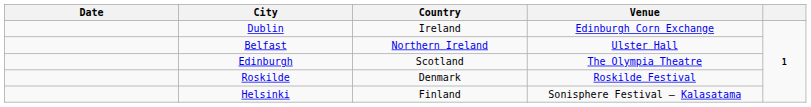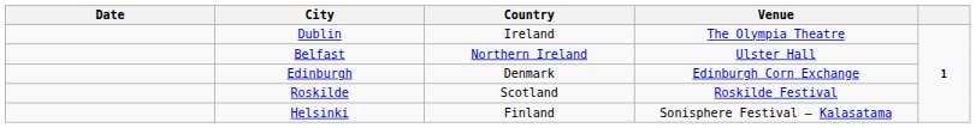 <table class="wikitable" style="text-align:center;">
 <tr>
 <th width="220">Date</th>
 <th width="220">City</th>
 <th width="220">Country</th>
 <th width="300">Venue</th>
 <th width="50"></th>
 </tr>
 <tr>
 <td></td>
 <td><a href='#'>Dublin</a></td>
 <td>Ireland</td>
-<td><a href='#'>Edinburgh Corn Exchange</a></td>
+<td><a href='#'>The Olympia Theatre</a></td>
 <td rowspan="5"><small><strong>1</strong></small></td>
 </tr>
 <tr>
 <td></td>
 <td><a href='#'>Belfast</a></td>
 <td><a href='#'>Northern Ireland</a></td>
 <td><a href='#'>Ulster Hall</a></td>
 </tr>
 <tr>
 <td></td>
 <td><a href='#'>Edinburgh</a></td>
-<td>Scotland</td>
-<td><a href='#'>The Olympia Theatre</a></td>
+<td>Denmark</td>
+<td><a href='#'>Edinburgh Corn Exchange</a></td>
 </tr>
 <tr>
 <td></td>
 <td><a href='#'>Roskilde</a></td>
-<td>Denmark</td>
+<td>Scotland</td>
 <td><a href='#'>Roskilde Festival</a></td>
 </tr>
 <tr>
 <td></td>
 <td><a href='#'>Helsinki</a></td>
 <td>Finland</td>
 <td>Sonisphere Festival – <a href='#'>Kalasatama</a></td>
 </tr>
 </table>
